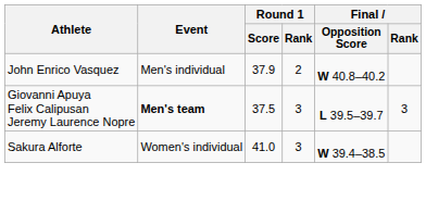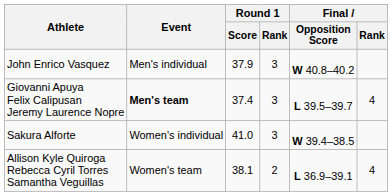 <table class="wikitable" style="font-size:90%">
 <tr>
 <th rowspan=2>Athlete</th>
 <th rowspan=2>Event</th>
 <th colspan=2>Round 1</th>
 <th colspan=2>Final / </th>
 </tr>
 <tr style="font-size:95%">
 <th>Score</th>
 <th>Rank</th>
 <th>Opposition<br>Score</th>
 <th>Rank</th>
 </tr>
 <tr align=center>
 <td align=left>John Enrico Vasquez</td>
 <td align=left>Men's individual</td>
 <td>37.9</td>
-<td>2</td>
+<td>3</td>
 <td><br><strong>W</strong> 40.8–40.2</td>
 <td></td>
 </tr>
 <tr align=center>
 <td align=left>Giovanni Apuya<br>Felix Calipusan<br>Jeremy Laurence Nopre</td>
 <td align=left><strong>Men's team</strong></td>
-<td>37.5</td>
+<td>37.4</td>
 <td>3</td>
 <td><br><strong>L</strong> 39.5–39.7</td>
-<td>3</td>
+<td>4</td>
 </tr>
 <tr align=center>
 <td align=left>Sakura Alforte</td>
 <td align=left>Women's individual</td>
 <td>41.0</td>
 <td>3</td>
 <td><br><strong>W</strong> 39.4–38.5</td>
 <td></td>
 </tr>
+<tr align=center>
+<td align=left>Allison Kyle Quiroga<br>Rebecca Cyril Torres<br>Samantha Veguillas</td>
+<td align=left>Women's team</td>
+<td>38.1</td>
+<td>2</td>
+<td><br><strong>L</strong> 36.9–39.1</td>
+<td>4</td>
+</tr>
 </table>
